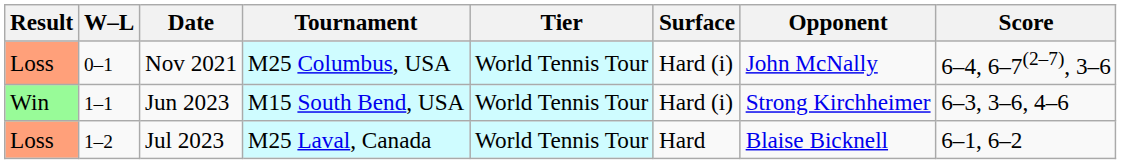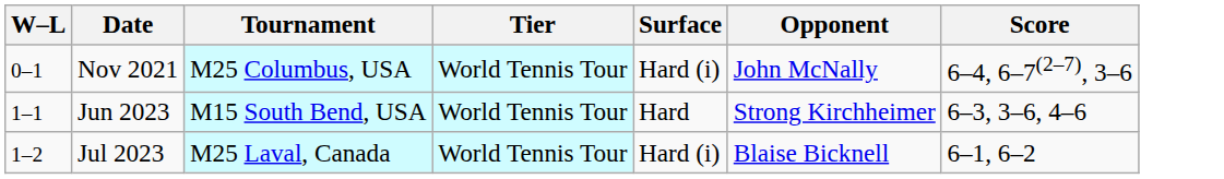 <table class="sortable wikitable">
 <tr>
-<th>Result</th>
 <th class="unsortable">W–L</th>
 <th>Date</th>
 <th>Tournament</th>
 <th>Tier</th>
 <th>Surface</th>
 <th>Opponent</th>
 <th class="unsortable">Score</th>
 </tr>
 <tr>
-<td bgcolor=FFA07A>Loss</td>
 <td><small>0–1</small></td>
 <td>Nov 2021</td>
 <td style="background:#cffcff;">M25 <a href='#'>Columbus</a>, USA</td>
 <td style="background:#cffcff;">World Tennis Tour</td>
 <td>Hard (i)</td>
 <td> <a href='#'>John McNally</a></td>
 <td>6–4, 6–7<sup>(2–7)</sup>, 3–6</td>
 </tr>
 <tr>
-<td bgcolor="98FB98">Win</td>
 <td><small>1–1</small></td>
 <td>Jun 2023</td>
 <td style="background:#cffcff;">M15 <a href='#'>South Bend</a>, USA</td>
 <td style="background:#cffcff;">World Tennis Tour</td>
-<td>Hard (i)</td>
+<td>Hard</td>
 <td> <a href='#'>Strong Kirchheimer</a></td>
 <td>6–3, 3–6, 4–6</td>
 </tr>
 <tr>
-<td bgcolor=FFA07A>Loss</td>
 <td><small>1–2</small></td>
 <td>Jul 2023</td>
 <td style="background:#cffcff;">M25 <a href='#'>Laval</a>, Canada</td>
 <td style="background:#cffcff;">World Tennis Tour</td>
-<td>Hard</td>
+<td>Hard (i)</td>
 <td> <a href='#'>Blaise Bicknell</a></td>
 <td>6–1, 6–2</td>
 </tr>
 </table>
